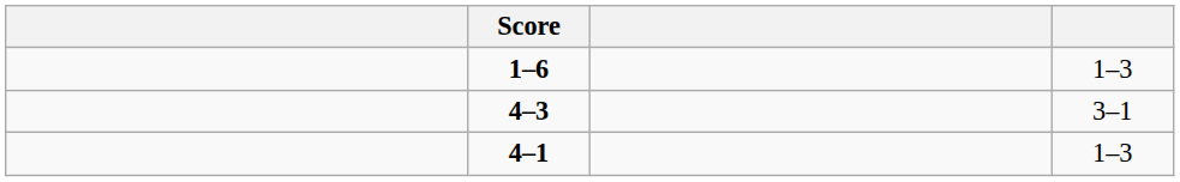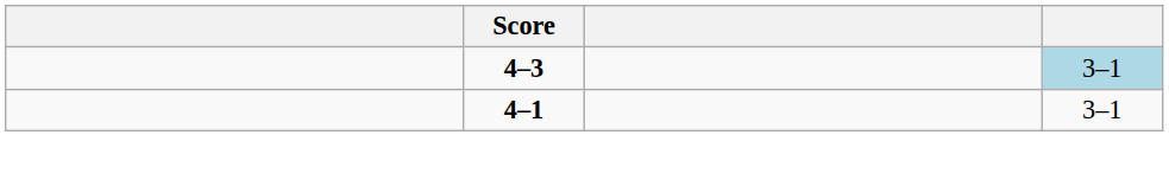 <table class="wikitable" style="text-align: center; ">
 <tr>
 <th align="right" width="270"></th>
 <th width="65">Score</th>
 <th align="left" width="270"></th>
 <th width="65"></th>
 </tr>
 <tr>
-<td align="left"></td>
-<td><strong>1–6</strong></td>
-<td align="left"><strong></strong></td>
-<td>1–3 <strong></strong></td>
-</tr>
-<tr>
 <td align="left"><strong></strong></td>
 <td><strong>4–3</strong></td>
 <td align="left"></td>
-<td>3–1 <strong></strong></td>
+<td style="background: lightblue;">3–1 <strong></strong></td>
 </tr>
 <tr>
 <td align="left"><strong></strong></td>
 <td><strong>4–1</strong></td>
 <td align="left"></td>
-<td>1–3 <strong></strong></td>
+<td>3–1 <strong></strong></td>
 </tr>
 </table>
